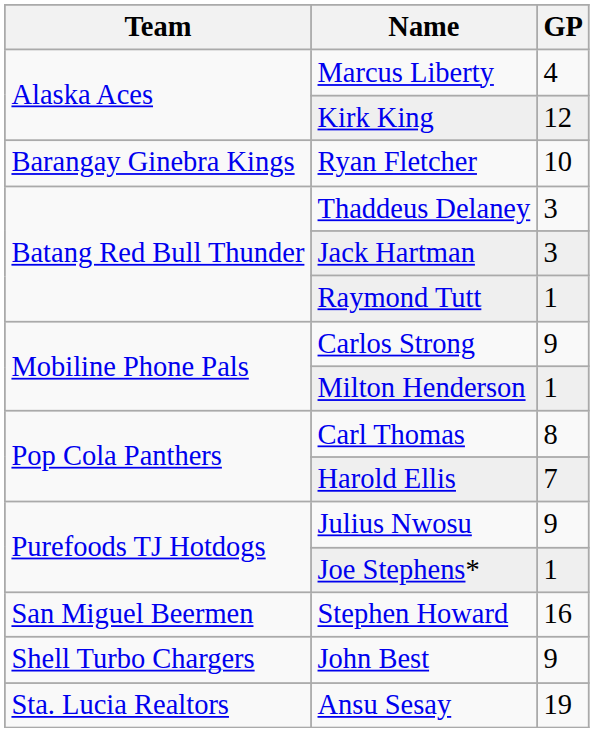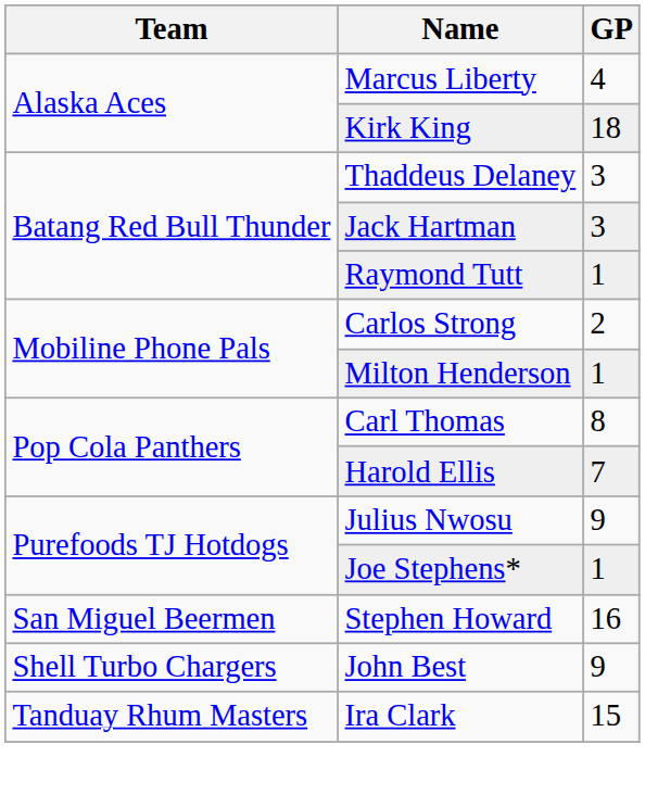 <table class="wikitable">
 <tr>
 <th>Team</th>
 <th>Name</th>
 <th>GP</th>
 </tr>
 <tr>
 <td rowspan=2><a href='#'>Alaska Aces</a></td>
 <td> <a href='#'>Marcus Liberty</a></td>
 <td>4</td>
 </tr>
 <tr bgcolor=#efefef>
 <td> <a href='#'>Kirk King</a></td>
-<td>12</td>
-</tr>
-<tr>
-<td><a href='#'>Barangay Ginebra Kings</a></td>
-<td> <a href='#'>Ryan Fletcher</a></td>
-<td>10</td>
+<td>18</td>
 </tr>
 <tr>
 <td rowspan=3><a href='#'>Batang Red Bull Thunder</a></td>
 <td> <a href='#'>Thaddeus Delaney</a></td>
 <td>3</td>
 </tr>
 <tr bgcolor=#efefef>
 <td> <a href='#'>Jack Hartman</a></td>
 <td>3</td>
 </tr>
 <tr bgcolor=#efefef>
 <td> <a href='#'>Raymond Tutt</a></td>
 <td>1</td>
 </tr>
 <tr>
 <td rowspan=2><a href='#'>Mobiline Phone Pals</a></td>
 <td> <a href='#'>Carlos Strong</a></td>
-<td>9</td>
+<td>2</td>
 </tr>
 <tr bgcolor=#efefef>
 <td> <a href='#'>Milton Henderson</a></td>
 <td>1</td>
 </tr>
 <tr>
 <td rowspan=2><a href='#'>Pop Cola Panthers</a></td>
 <td> <a href='#'>Carl Thomas</a></td>
 <td>8</td>
 </tr>
 <tr bgcolor=#efefef>
 <td> <a href='#'>Harold Ellis</a></td>
 <td>7</td>
 </tr>
 <tr>
 <td rowspan=2><a href='#'>Purefoods TJ Hotdogs</a></td>
 <td> <a href='#'>Julius Nwosu</a></td>
 <td>9</td>
 </tr>
 <tr bgcolor=#efefef>
 <td> <a href='#'>Joe Stephens</a>*</td>
 <td>1</td>
 </tr>
 <tr>
 <td><a href='#'>San Miguel Beermen</a></td>
 <td> <a href='#'>Stephen Howard</a></td>
 <td>16</td>
 </tr>
 <tr>
 <td><a href='#'>Shell Turbo Chargers</a></td>
 <td> <a href='#'>John Best</a></td>
 <td>9</td>
 </tr>
 <tr>
-<td><a href='#'>Sta. Lucia Realtors</a></td>
-<td> <a href='#'>Ansu Sesay</a></td>
-<td>19</td>
+<td><a href='#'>Tanduay Rhum Masters</a></td>
+<td> <a href='#'>Ira Clark</a></td>
+<td>15</td>
 </tr>
 </table>
